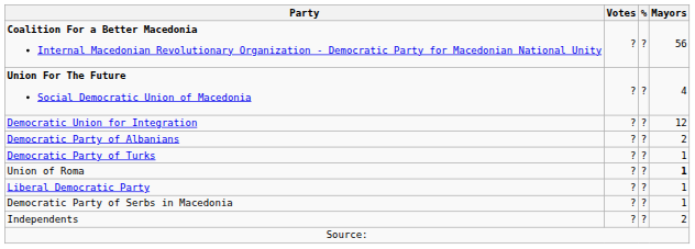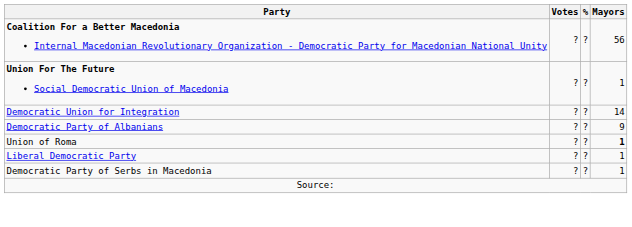 <table class=wikitable style=text-align:right>
 <tr>
 <th>Party</th>
 <th>Votes</th>
 <th>%</th>
 <th>Mayors</th>
 </tr>
 <tr>
 <td align=left><strong>Coalition For a Better Macedonia</strong><br><ul><li><a href='#'>Internal Macedonian Revolutionary Organization - Democratic Party for Macedonian National Unity</a></li></ul></td>
 <td>?</td>
 <td>?</td>
 <td>56</td>
 </tr>
 <tr>
 <td align=left><strong>Union For The Future</strong><br><ul><li><a href='#'>Social Democratic Union of Macedonia</a></li></ul></td>
 <td>?</td>
 <td>?</td>
-<td>4</td>
+<td>1</td>
 </tr>
 <tr>
 <td align=left><a href='#'>Democratic Union for Integration</a></td>
 <td>?</td>
 <td>?</td>
-<td>12</td>
+<td>14</td>
 </tr>
 <tr>
 <td align=left><a href='#'>Democratic Party of Albanians</a></td>
 <td>?</td>
 <td>?</td>
-<td>2</td>
-</tr>
-<tr>
-<td align=left><a href='#'>Democratic Party of Turks</a></td>
-<td>?</td>
-<td>?</td>
-<td>1</td>
+<td>9</td>
 </tr>
 <tr>
 <td align=left>Union of Roma</td>
 <td>?</td>
 <td>?</td>
 <td><strong>1</strong></td>
 </tr>
 <tr>
 <td align=left><a href='#'>Liberal Democratic Party</a></td>
 <td>?</td>
 <td>?</td>
 <td>1</td>
 </tr>
 <tr>
 <td align=left>Democratic Party of Serbs in Macedonia</td>
 <td>?</td>
 <td>?</td>
 <td>1</td>
 </tr>
 <tr>
-<td align=left>Independents</td>
-<td>?</td>
-<td>?</td>
-<td>2</td>
-</tr>
-<tr>
 <td align=center colspan=4>Source: </td>
 </tr>
 </table>
